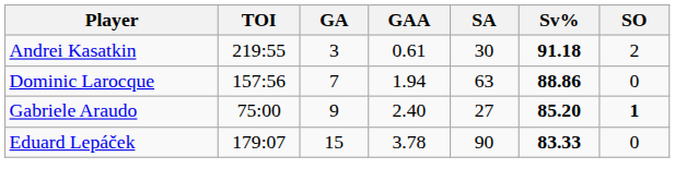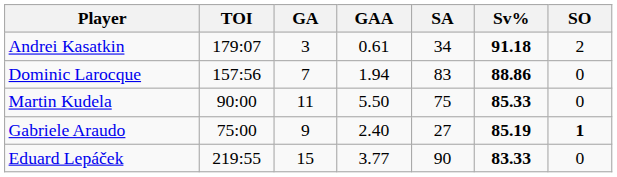 <table class="wikitable sortable" style="text-align:center;">
 <tr>
 <th style="width:170px;">Player</th>
 <th style="width:60px;">TOI</th>
 <th style="width:50px;">GA</th>
 <th style="width:60px;">GAA</th>
 <th style="width:50px;">SA</th>
 <th style="width:60px;">Sv%</th>
 <th style="width:50px;">SO</th>
 </tr>
 <tr>
 <td align=left> <a href='#'>Andrei Kasatkin</a></td>
-<td>219:55</td>
+<td>179:07</td>
 <td>3</td>
 <td>0.61</td>
-<td>30</td>
+<td>34</td>
 <td><strong>91.18</strong></td>
 <td>2</td>
 </tr>
 <tr>
 <td align=left> <a href='#'>Dominic Larocque</a></td>
 <td>157:56</td>
 <td>7</td>
 <td>1.94</td>
-<td>63</td>
+<td>83</td>
 <td><strong>88.86</strong></td>
+<td>0</td>
+</tr>
+<tr>
+<td align=left> <a href='#'>Martin Kudela</a></td>
+<td>90:00</td>
+<td>11</td>
+<td>5.50</td>
+<td>75</td>
+<td><strong>85.33</strong></td>
 <td>0</td>
 </tr>
 <tr>
 <td align=left> <a href='#'>Gabriele Araudo</a></td>
 <td>75:00</td>
 <td>9</td>
 <td>2.40</td>
 <td>27</td>
-<td><strong>85.20</strong></td>
+<td><strong>85.19</strong></td>
 <td><strong>1</strong></td>
 </tr>
 <tr>
 <td align=left> <a href='#'>Eduard Lepáček</a></td>
-<td>179:07</td>
+<td>219:55</td>
 <td>15</td>
-<td>3.78</td>
+<td>3.77</td>
 <td>90</td>
 <td><strong>83.33</strong></td>
 <td>0</td>
 </tr>
 </table>
